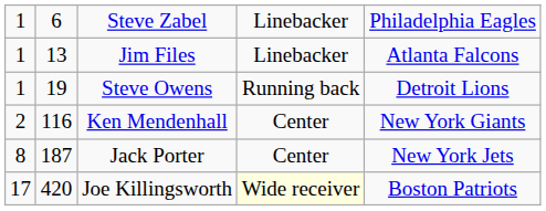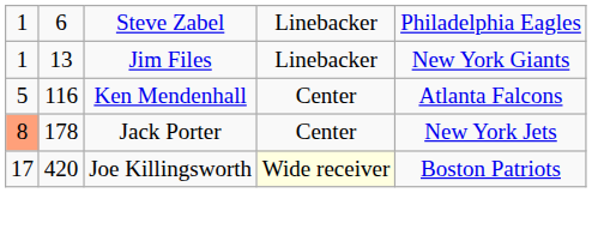 <table class="wikitable" style="text-align:center">
 <tr>
 <td>1</td>
 <td>6</td>
 <td><a href='#'>Steve Zabel</a></td>
 <td>Linebacker</td>
 <td><a href='#'>Philadelphia Eagles</a></td>
 </tr>
 <tr>
 <td>1</td>
 <td>13</td>
 <td><a href='#'>Jim Files</a></td>
 <td>Linebacker</td>
+<td><a href='#'>New York Giants</a></td>
+</tr>
+<tr>
+<td>5</td>
+<td>116</td>
+<td><a href='#'>Ken Mendenhall</a></td>
+<td>Center</td>
 <td><a href='#'>Atlanta Falcons</a></td>
 </tr>
 <tr>
-<td>1</td>
-<td>19</td>
-<td><a href='#'>Steve Owens</a></td>
-<td>Running back</td>
-<td><a href='#'>Detroit Lions</a></td>
-</tr>
-<tr>
-<td>2</td>
-<td>116</td>
-<td><a href='#'>Ken Mendenhall</a></td>
-<td>Center</td>
-<td><a href='#'>New York Giants</a></td>
-</tr>
-<tr>
-<td>8</td>
-<td>187</td>
+<td style="background: lightsalmon;">8</td>
+<td>178</td>
 <td>Jack Porter</td>
 <td>Center</td>
 <td><a href='#'>New York Jets</a></td>
 </tr>
 <tr>
 <td>17</td>
 <td>420</td>
 <td>Joe Killingsworth</td>
 <td style="background: lightyellow;">Wide receiver</td>
 <td><a href='#'>Boston Patriots</a></td>
 </tr>
 </table>
